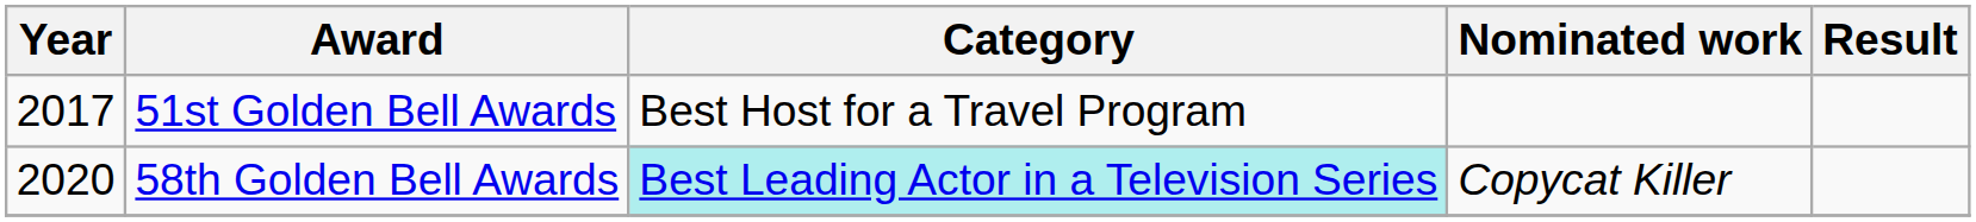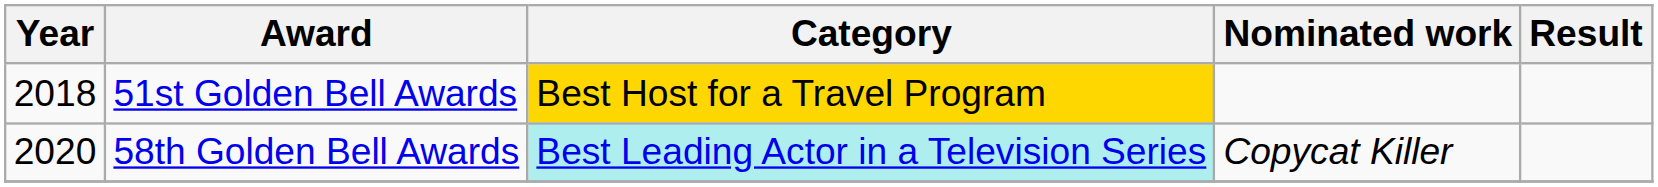 <table class="wikitable sortable">
 <tr>
 <th>Year</th>
 <th>Award</th>
 <th>Category</th>
 <th>Nominated work</th>
 <th>Result</th>
 </tr>
 <tr>
-<td>2017</td>
+<td>2018</td>
 <td><a href='#'>51st Golden Bell Awards</a></td>
-<td>Best Host for a Travel Program</td>
+<td style="background: gold;">Best Host for a Travel Program</td>
 <td></td>
 <td></td>
 </tr>
 <tr>
 <td>2020</td>
 <td><a href='#'>58th Golden Bell Awards</a></td>
 <td style="background: paleturquoise;"><a href='#'>Best Leading Actor in a Television Series</a></td>
 <td><em>Copycat Killer</em></td>
 <td></td>
 </tr>
 <tr>
 </tr>
 </table>
